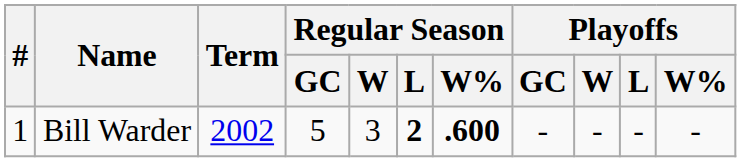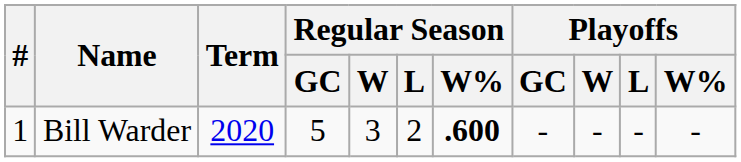 <table class="wikitable">
 <tr>
 <th rowspan="2">#</th>
 <th rowspan="2">Name</th>
 <th rowspan="2">Term</th>
 <th colspan="4">Regular Season</th>
 <th colspan="4">Playoffs</th>
 </tr>
 <tr>
 <th>GC</th>
 <th>W</th>
 <th>L</th>
 <th>W%</th>
 <th>GC</th>
 <th>W</th>
 <th>L</th>
 <th>W%</th>
 </tr>
 <tr>
 <td align=center>1</td>
 <td>Bill Warder</td>
-<td align=center><a href='#'>2002</a></td>
+<td align=center><a href='#'>2020</a></td>
 <td align=center>5</td>
 <td align=center>3</td>
-<td align=center><strong>2</strong></td>
+<td align=center>2</td>
 <td align=center><strong>.600</strong></td>
 <td align=center>-</td>
 <td align=center>-</td>
 <td align=center>-</td>
 <td align=center>-</td>
 </tr>
 </table>
